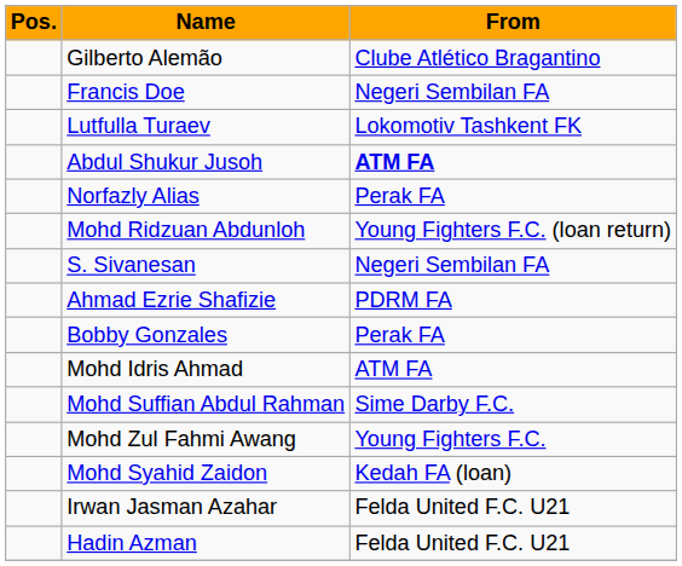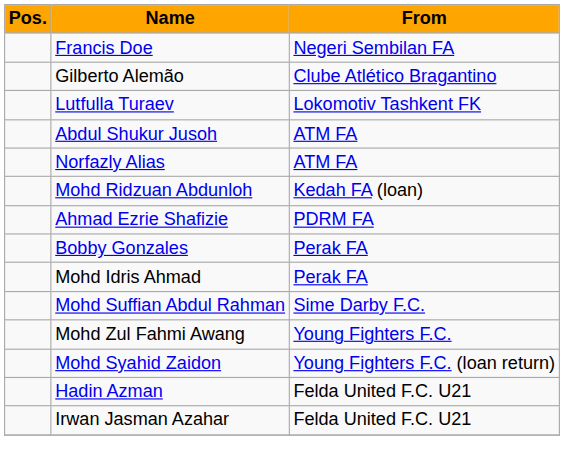 <table class="wikitable sortable">
 <tr>
 <th style="background:Orange; color:Black;">Pos.</th>
 <th style="background:Orange; color:Black;">Name</th>
 <th style="background:Orange; color:Black;">From</th>
 </tr>
 <tr>
 <td></td>
-<td> Gilberto Alemão</td>
-<td> <a href='#'>Clube Atlético Bragantino</a></td>
+<td> <a href='#'>Francis Doe</a></td>
+<td> <a href='#'>Negeri Sembilan FA</a></td>
 </tr>
 <tr>
 <td></td>
-<td> <a href='#'>Francis Doe</a></td>
-<td> <a href='#'>Negeri Sembilan FA</a></td>
+<td> Gilberto Alemão</td>
+<td> <a href='#'>Clube Atlético Bragantino</a></td>
 </tr>
 <tr>
 <td></td>
 <td> <a href='#'>Lutfulla Turaev</a></td>
 <td> <a href='#'>Lokomotiv Tashkent FK</a></td>
 </tr>
 <tr>
 <td></td>
 <td> <a href='#'>Abdul Shukur Jusoh</a></td>
-<td><strong> <a href='#'>ATM FA</a></strong></td>
+<td> <a href='#'>ATM FA</a></td>
 </tr>
 <tr>
 <td></td>
 <td> <a href='#'>Norfazly Alias</a></td>
-<td> <a href='#'>Perak FA</a></td>
+<td> <a href='#'>ATM FA</a></td>
 </tr>
 <tr>
 <td></td>
 <td> <a href='#'>Mohd Ridzuan Abdunloh</a></td>
-<td> <a href='#'>Young Fighters F.C.</a> (loan return)</td>
-</tr>
-<tr>
-<td></td>
-<td> <a href='#'>S. Sivanesan</a></td>
-<td> <a href='#'>Negeri Sembilan FA</a></td>
+<td> <a href='#'>Kedah FA</a> (loan)</td>
 </tr>
 <tr>
 <td></td>
 <td> <a href='#'>Ahmad Ezrie Shafizie</a></td>
 <td> <a href='#'>PDRM FA</a></td>
 </tr>
 <tr>
 <td></td>
 <td> <a href='#'>Bobby Gonzales</a></td>
 <td> <a href='#'>Perak FA</a></td>
 </tr>
 <tr>
 <td></td>
 <td> Mohd Idris Ahmad</td>
-<td> <a href='#'>ATM FA</a></td>
+<td> <a href='#'>Perak FA</a></td>
 </tr>
 <tr>
 <td></td>
 <td> <a href='#'>Mohd Suffian Abdul Rahman</a></td>
 <td> <a href='#'>Sime Darby F.C.</a></td>
 </tr>
 <tr>
 <td></td>
 <td> Mohd Zul Fahmi Awang</td>
 <td> <a href='#'>Young Fighters F.C.</a></td>
 </tr>
 <tr>
 <td></td>
 <td> <a href='#'>Mohd Syahid Zaidon</a></td>
-<td> <a href='#'>Kedah FA</a> (loan)</td>
+<td> <a href='#'>Young Fighters F.C.</a> (loan return)</td>
+</tr>
+<tr>
+<td></td>
+<td> <a href='#'>Hadin Azman</a></td>
+<td> Felda United F.C. U21</td>
 </tr>
 <tr>
 <td></td>
 <td> Irwan Jasman Azahar</td>
 <td> Felda United F.C. U21</td>
 </tr>
 <tr>
-<td></td>
-<td> <a href='#'>Hadin Azman</a></td>
-<td> Felda United F.C. U21</td>
-</tr>
-<tr>
 </tr>
 </table>
